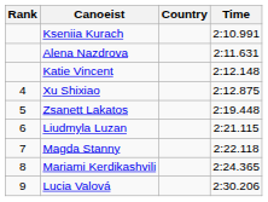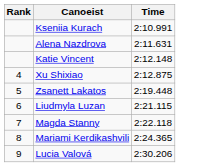 <table class="wikitable" style="text-align:center">
 <tr>
 <th>Rank</th>
 <th>Canoeist</th>
-<th>Country</th>
 <th>Time</th>
 </tr>
 <tr>
 <td></td>
 <td align="left"><a href='#'>Kseniia Kurach</a></td>
-<td align="left"></td>
 <td>2:10.991</td>
 </tr>
 <tr>
 <td></td>
 <td align="left"><a href='#'>Alena Nazdrova</a></td>
-<td align="left"></td>
 <td>2:11.631</td>
 </tr>
 <tr>
 <td></td>
 <td align="left"><a href='#'>Katie Vincent</a></td>
-<td align="left"></td>
 <td>2:12.148</td>
 </tr>
 <tr>
 <td>4</td>
 <td align="left"><a href='#'>Xu Shixiao</a></td>
-<td align="left"></td>
 <td>2:12.875</td>
 </tr>
 <tr>
 <td>5</td>
 <td align="left"><a href='#'>Zsanett Lakatos</a></td>
-<td align="left"></td>
 <td>2:19.448</td>
 </tr>
 <tr>
 <td>6</td>
 <td align="left"><a href='#'>Liudmyla Luzan</a></td>
-<td align="left"></td>
 <td>2:21.115</td>
 </tr>
 <tr>
 <td>7</td>
 <td align="left"><a href='#'>Magda Stanny</a></td>
-<td align="left"></td>
 <td>2:22.118</td>
 </tr>
 <tr>
 <td>8</td>
 <td align="left"><a href='#'>Mariami Kerdikashvili</a></td>
-<td align="left"></td>
 <td>2:24.365</td>
 </tr>
 <tr>
 <td>9</td>
 <td align="left"><a href='#'>Lucia Valová</a></td>
-<td align="left"></td>
 <td>2:30.206</td>
 </tr>
 </table>
